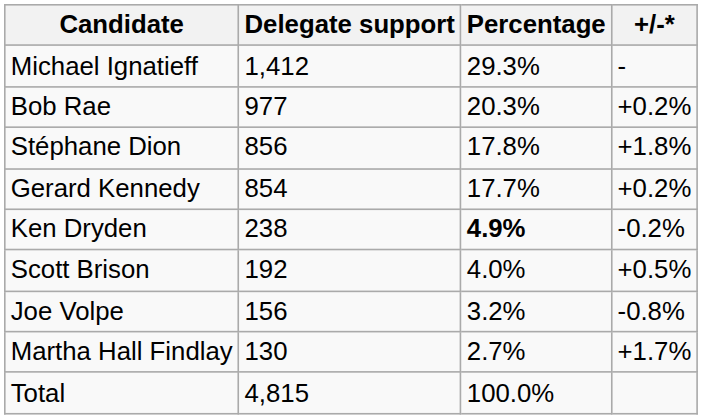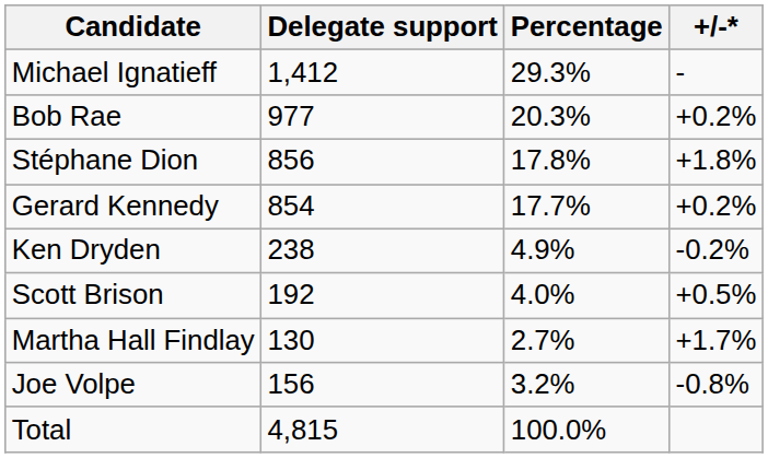 <table class="wikitable">
 <tr>
 <th>Candidate</th>
 <th>Delegate support</th>
 <th>Percentage</th>
 <th>+/-*</th>
 </tr>
 <tr>
 <td>Michael Ignatieff</td>
 <td>1,412</td>
 <td>29.3%</td>
 <td>-</td>
 </tr>
 <tr>
 <td>Bob Rae</td>
 <td>977</td>
 <td>20.3%</td>
 <td>+0.2%</td>
 </tr>
 <tr>
 <td>Stéphane Dion</td>
 <td>856</td>
 <td>17.8%</td>
 <td>+1.8%</td>
 </tr>
 <tr>
 <td>Gerard Kennedy</td>
 <td>854</td>
 <td>17.7%</td>
 <td>+0.2%</td>
 </tr>
 <tr>
 <td>Ken Dryden</td>
 <td>238</td>
-<td><strong>4.9%</strong></td>
+<td>4.9%</td>
 <td>-0.2%</td>
 </tr>
 <tr>
 <td>Scott Brison</td>
 <td>192</td>
 <td>4.0%</td>
 <td>+0.5%</td>
 </tr>
 <tr>
+<td>Martha Hall Findlay</td>
+<td>130</td>
+<td>2.7%</td>
+<td>+1.7%</td>
+</tr>
+<tr>
 <td>Joe Volpe</td>
 <td>156</td>
 <td>3.2%</td>
 <td>-0.8%</td>
-</tr>
-<tr>
-<td>Martha Hall Findlay</td>
-<td>130</td>
-<td>2.7%</td>
-<td>+1.7%</td>
 </tr>
 <tr>
 <td>Total</td>
 <td>4,815</td>
 <td>100.0%</td>
 <td></td>
 </tr>
 </table>
